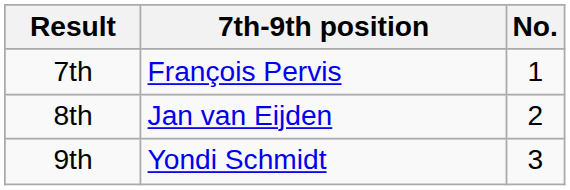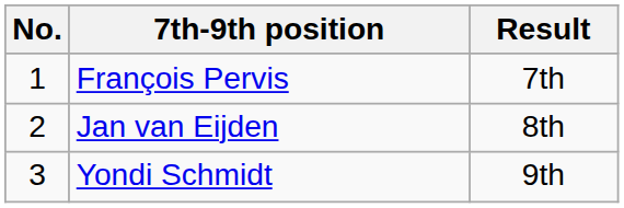 <table class="wikitable">
 <tr>
+<th width="20px">No.</th>
+<th width="200px">7th-9th position</th>
 <th width="70px">Result</th>
-<th width="200px">7th-9th position</th>
-<th width="20px">No.</th>
 </tr>
 <tr align=center>
+<td>1</td>
+<td align=left> <a href='#'>François Pervis</a></td>
 <td>7th</td>
-<td align=left> <a href='#'>François Pervis</a></td>
-<td>1</td>
 </tr>
 <tr align=center>
+<td>2</td>
+<td align=left> <a href='#'>Jan van Eijden</a></td>
 <td>8th</td>
-<td align=left> <a href='#'>Jan van Eijden</a></td>
-<td>2</td>
 </tr>
 <tr align=center>
+<td>3</td>
+<td align=left> <a href='#'>Yondi Schmidt</a></td>
 <td>9th</td>
-<td align=left> <a href='#'>Yondi Schmidt</a></td>
-<td>3</td>
 </tr>
 </table>
